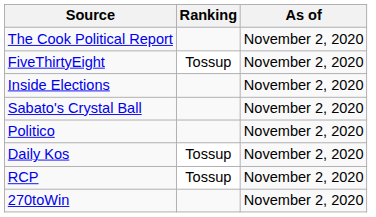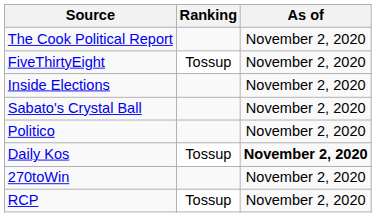 <table class="wikitable" style="text-align:center">
 <tr>
 <th>Source</th>
 <th>Ranking</th>
 <th>As of</th>
 </tr>
 <tr>
 <td align=left><a href='#'>The Cook Political Report</a></td>
 <td></td>
 <td>November 2, 2020</td>
 </tr>
 <tr>
 <td align=left><a href='#'>FiveThirtyEight</a></td>
 <td style="background:#fff" data-sort-value=0>Tossup</td>
 <td>November 2, 2020</td>
 </tr>
 <tr>
 <td align=left><a href='#'>Inside Elections</a></td>
 <td></td>
 <td>November 2, 2020</td>
 </tr>
 <tr>
 <td align=left><a href='#'>Sabato's Crystal Ball</a></td>
 <td></td>
 <td>November 2, 2020</td>
 </tr>
 <tr>
 <td align=left><a href='#'>Politico</a></td>
 <td></td>
 <td>November 2, 2020</td>
 </tr>
 <tr>
 <td align=left><a href='#'>Daily Kos</a></td>
 <td style="background:#fff" data-sort-value=0>Tossup</td>
+<td><strong>November 2, 2020</strong></td>
+</tr>
+<tr>
+<td align=left><a href='#'>270toWin</a></td>
+<td></td>
 <td>November 2, 2020</td>
 </tr>
 <tr>
 <td align=left><a href='#'>RCP</a></td>
 <td style="background:#fff" data-sort-value=0>Tossup</td>
 <td>November 2, 2020</td>
 </tr>
-<tr>
-<td align=left><a href='#'>270toWin</a></td>
-<td></td>
-<td>November 2, 2020</td>
-</tr>
 </table>
